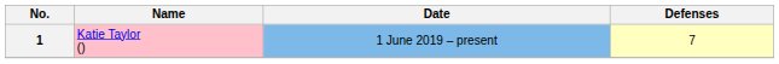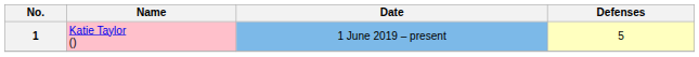 <table class="wikitable sortable" style="width:80%;">
 <tr>
 <th>No.</th>
 <th>Name</th>
 <th>Date</th>
 <th>Defenses</th>
 </tr>
 <tr>
 <th>1</th>
 <td align="left" style="background: pink;"><a href='#'>Katie Taylor</a><br>()</td>
 <td style="background:#7CB9E8;" align="center">1 June 2019 – present</td>
-<td style="background:#ffffbf;" align="center">7</td>
+<td style="background:#ffffbf;" align="center">5</td>
 </tr>
 <tr>
 </tr>
 </table>
